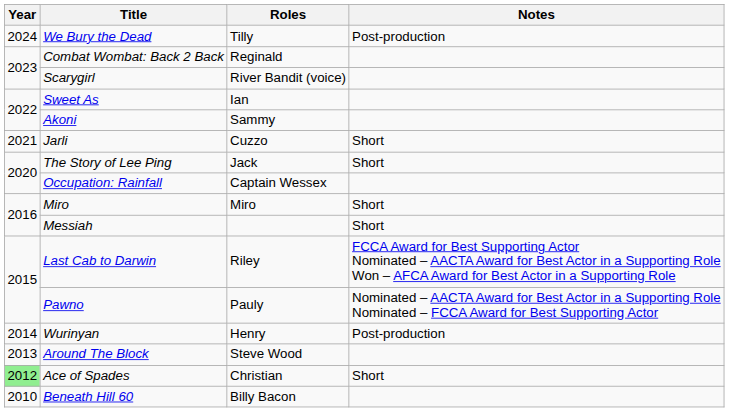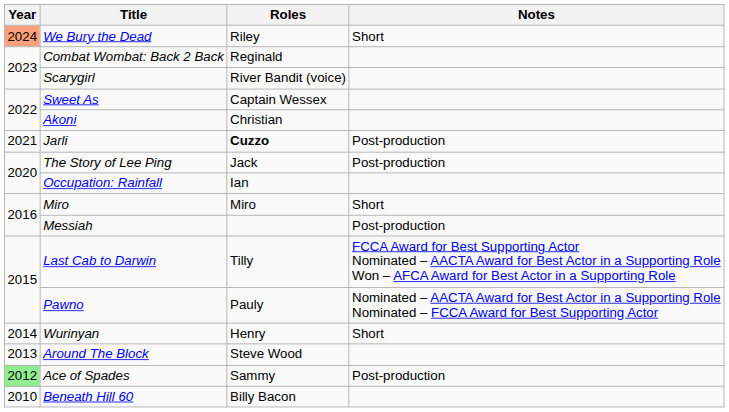 <table class="wikitable sortable">
 <tr>
 <th>Year</th>
 <th>Title</th>
 <th>Roles</th>
 <th>Notes</th>
 </tr>
 <tr>
-<td>2024</td>
+<td style="background: lightsalmon;">2024</td>
 <td><em><a href='#'>We Bury the Dead</a></em></td>
-<td>Tilly</td>
-<td>Post-production</td>
+<td>Riley</td>
+<td>Short</td>
 </tr>
 <tr>
 <td rowspan="2">2023</td>
 <td><em>Combat Wombat: Back 2 Back</em></td>
 <td>Reginald</td>
 <td></td>
 </tr>
 <tr>
 <td><em>Scarygirl</em></td>
 <td>River Bandit (voice)</td>
 <td></td>
 </tr>
 <tr>
 <td rowspan="2">2022</td>
 <td><em><a href='#'>Sweet As</a></em></td>
-<td>Ian</td>
+<td>Captain Wessex</td>
 <td></td>
 </tr>
 <tr>
 <td><em><a href='#'>Akoni</a></em></td>
-<td>Sammy</td>
+<td>Christian</td>
 <td></td>
 </tr>
 <tr>
 <td>2021</td>
 <td><em>Jarli</em></td>
-<td>Cuzzo</td>
-<td>Short</td>
+<td><strong>Cuzzo</strong></td>
+<td>Post-production</td>
 </tr>
 <tr>
 <td rowspan="2">2020</td>
 <td><em>The Story of Lee Ping</em></td>
 <td>Jack</td>
-<td>Short</td>
+<td>Post-production</td>
 </tr>
 <tr>
 <td><em><a href='#'>Occupation: Rainfall</a></em></td>
-<td>Captain Wessex</td>
+<td>Ian</td>
 <td></td>
 </tr>
 <tr>
 <td rowspan="2">2016</td>
 <td><em>Miro</em></td>
 <td>Miro</td>
 <td>Short</td>
 </tr>
 <tr>
 <td><em>Messiah</em></td>
 <td></td>
-<td>Short</td>
+<td>Post-production</td>
 </tr>
 <tr>
 <td rowspan="2">2015</td>
 <td><em><a href='#'>Last Cab to Darwin</a></em></td>
-<td>Riley</td>
+<td>Tilly</td>
 <td><a href='#'>FCCA Award for Best Supporting Actor</a><br>Nominated – <a href='#'>AACTA Award for Best Actor in a Supporting Role</a><br>Won – <a href='#'>AFCA Award for Best Actor in a Supporting Role</a></td>
 </tr>
 <tr>
 <td><em><a href='#'>Pawno</a></em></td>
 <td>Pauly</td>
 <td>Nominated – <a href='#'>AACTA Award for Best Actor in a Supporting Role</a><br>Nominated – <a href='#'>FCCA Award for Best Supporting Actor</a></td>
 </tr>
 <tr>
 <td>2014</td>
 <td><em>Wurinyan</em></td>
 <td>Henry</td>
-<td>Post-production</td>
+<td>Short</td>
 </tr>
 <tr>
 <td>2013</td>
 <td><em><a href='#'>Around The Block</a></em></td>
 <td>Steve Wood</td>
 <td></td>
 </tr>
 <tr>
 <td style="background: lightgreen;">2012</td>
 <td><em>Ace of Spades</em></td>
-<td>Christian</td>
-<td>Short</td>
+<td>Sammy</td>
+<td>Post-production</td>
 </tr>
 <tr>
 <td>2010</td>
 <td><em><a href='#'>Beneath Hill 60</a></em></td>
 <td>Billy Bacon</td>
 <td></td>
 </tr>
 </table>
